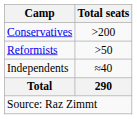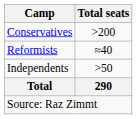 <table class=wikitable style=text-align:center>
 <tr>
 <th>Camp</th>
 <th>Total seats</th>
 </tr>
 <tr>
 <td align=left><a href='#'>Conservatives</a></td>
 <td>>200</td>
 </tr>
 <tr>
 <td align=left><a href='#'>Reformists</a></td>
-<td>>50</td>
+<td>≈40</td>
 </tr>
 <tr>
 <td align=left>Independents</td>
-<td>≈40</td>
+<td>>50</td>
 </tr>
 <tr>
 <th align=left>Total</th>
 <th>290</th>
 </tr>
 <tr>
 <td colspan=4 align=left>Source: Raz Zimmt</td>
 </tr>
 </table>
